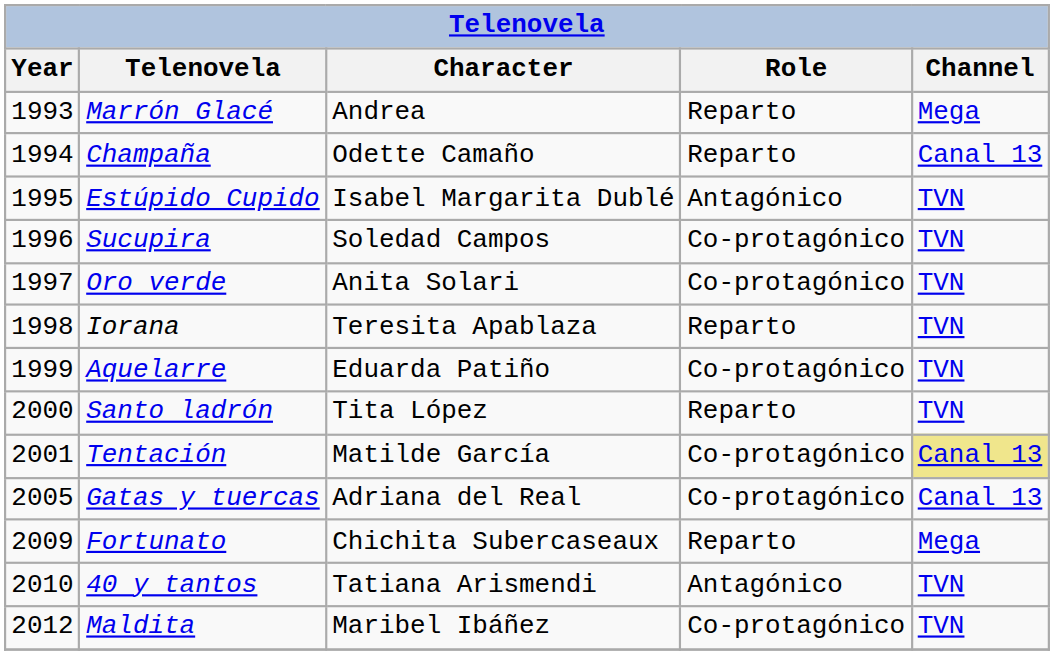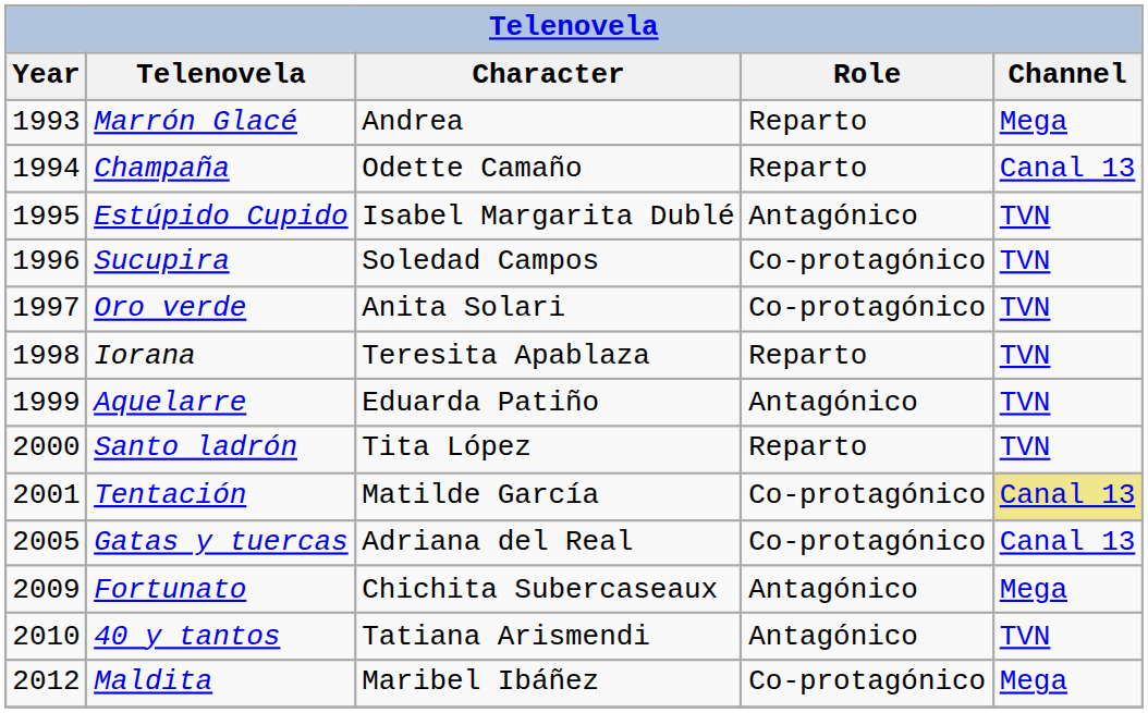 <table class="wikitable" style="font-size: 92%;">
 <tr>
 <th colspan="5" style="background: LightSteelBlue;"><a href='#'>Telenovela</a></th>
 </tr>
 <tr>
 <th>Year</th>
 <th>Telenovela</th>
 <th>Character</th>
 <th>Role</th>
 <th>Channel</th>
 </tr>
 <tr>
 <td>1993</td>
 <td><em><a href='#'>Marrón Glacé</a></em></td>
 <td>Andrea</td>
 <td>Reparto</td>
 <td><a href='#'>Mega</a></td>
 </tr>
 <tr>
 <td>1994</td>
 <td><em><a href='#'>Champaña</a></em></td>
 <td>Odette Camaño</td>
 <td>Reparto</td>
 <td><a href='#'>Canal 13</a></td>
 </tr>
 <tr>
 <td>1995</td>
 <td><em><a href='#'>Estúpido Cupido</a></em></td>
 <td>Isabel Margarita Dublé</td>
 <td>Antagónico</td>
 <td><a href='#'>TVN</a></td>
 </tr>
 <tr>
 <td>1996</td>
 <td><em><a href='#'>Sucupira</a></em></td>
 <td>Soledad Campos</td>
 <td>Co-protagónico</td>
 <td><a href='#'>TVN</a></td>
 </tr>
 <tr>
 <td>1997</td>
 <td><em><a href='#'>Oro verde</a></em></td>
 <td>Anita Solari</td>
 <td>Co-protagónico</td>
 <td><a href='#'>TVN</a></td>
 </tr>
 <tr>
 <td>1998</td>
 <td><em>Iorana</em></td>
 <td>Teresita Apablaza</td>
 <td>Reparto</td>
 <td><a href='#'>TVN</a></td>
 </tr>
 <tr>
 <td>1999</td>
 <td><em><a href='#'>Aquelarre</a></em></td>
 <td>Eduarda Patiño</td>
-<td>Co-protagónico</td>
+<td>Antagónico</td>
 <td><a href='#'>TVN</a></td>
 </tr>
 <tr>
 <td>2000</td>
 <td><em><a href='#'>Santo ladrón</a></em></td>
 <td>Tita López</td>
 <td>Reparto</td>
 <td><a href='#'>TVN</a></td>
 </tr>
 <tr>
 <td>2001</td>
 <td><em><a href='#'>Tentación</a></em></td>
 <td>Matilde García</td>
 <td>Co-protagónico</td>
 <td style="background: khaki;"><a href='#'>Canal 13</a></td>
 </tr>
 <tr>
 <td>2005</td>
 <td><em><a href='#'>Gatas y tuercas</a></em></td>
 <td>Adriana del Real</td>
 <td>Co-protagónico</td>
 <td><a href='#'>Canal 13</a></td>
 </tr>
 <tr>
 <td>2009</td>
 <td><em><a href='#'>Fortunato</a></em></td>
 <td>Chichita Subercaseaux</td>
-<td>Reparto</td>
+<td>Antagónico</td>
 <td><a href='#'>Mega</a></td>
 </tr>
 <tr>
 <td>2010</td>
 <td><em><a href='#'>40 y tantos</a></em></td>
 <td>Tatiana Arismendi</td>
 <td>Antagónico</td>
 <td><a href='#'>TVN</a></td>
 </tr>
 <tr>
 <td>2012</td>
 <td><em><a href='#'>Maldita</a></em></td>
 <td>Maribel Ibáñez</td>
 <td>Co-protagónico</td>
-<td><a href='#'>TVN</a></td>
+<td><a href='#'>Mega</a></td>
 </tr>
 <tr>
 </tr>
 </table>
